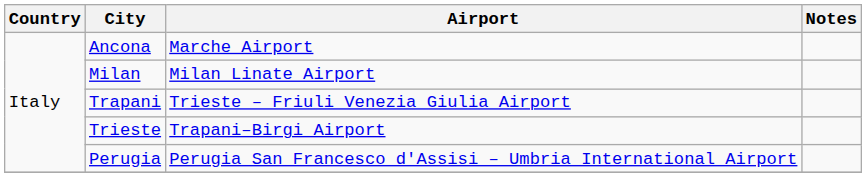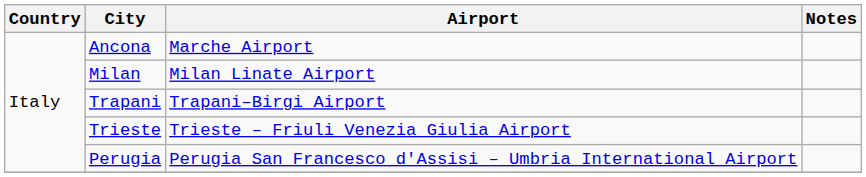 <table class="wikitable sortable">
 <tr>
 <th>Country</th>
 <th>City</th>
 <th>Airport</th>
 <th>Notes</th>
 </tr>
 <tr>
 <td rowspan="5">Italy</td>
 <td><a href='#'>Ancona</a></td>
 <td><a href='#'>Marche Airport</a></td>
 <td></td>
 </tr>
 <tr>
 <td><a href='#'>Milan</a></td>
 <td><a href='#'>Milan Linate Airport</a></td>
 <td></td>
 </tr>
 <tr>
 <td><a href='#'>Trapani</a></td>
-<td><a href='#'>Trieste – Friuli Venezia Giulia Airport</a></td>
+<td><a href='#'>Trapani–Birgi Airport</a></td>
 <td></td>
 </tr>
 <tr>
 <td><a href='#'>Trieste</a></td>
-<td><a href='#'>Trapani–Birgi Airport</a></td>
+<td><a href='#'>Trieste – Friuli Venezia Giulia Airport</a></td>
 <td></td>
 </tr>
 <tr>
 <td><a href='#'>Perugia</a></td>
 <td><a href='#'>Perugia San Francesco d'Assisi – Umbria International Airport</a></td>
 <td></td>
 </tr>
 <tr>
 </tr>
 </table>
